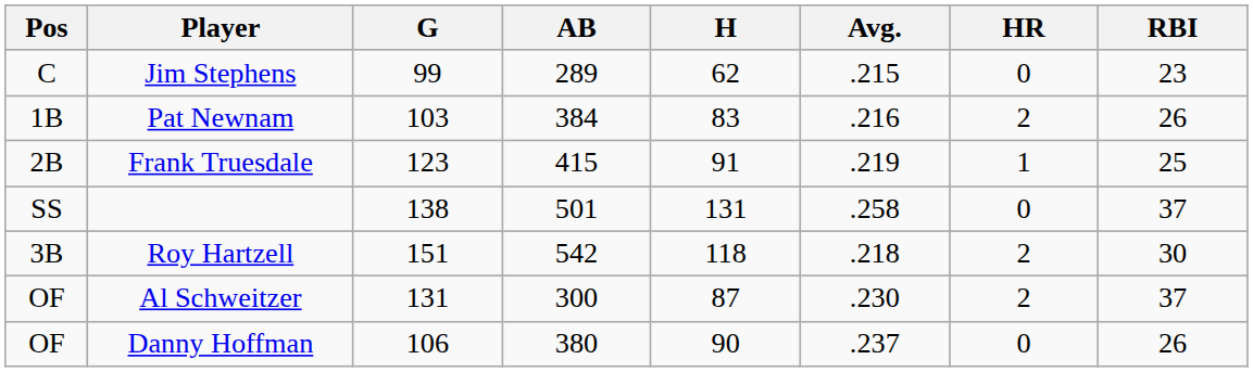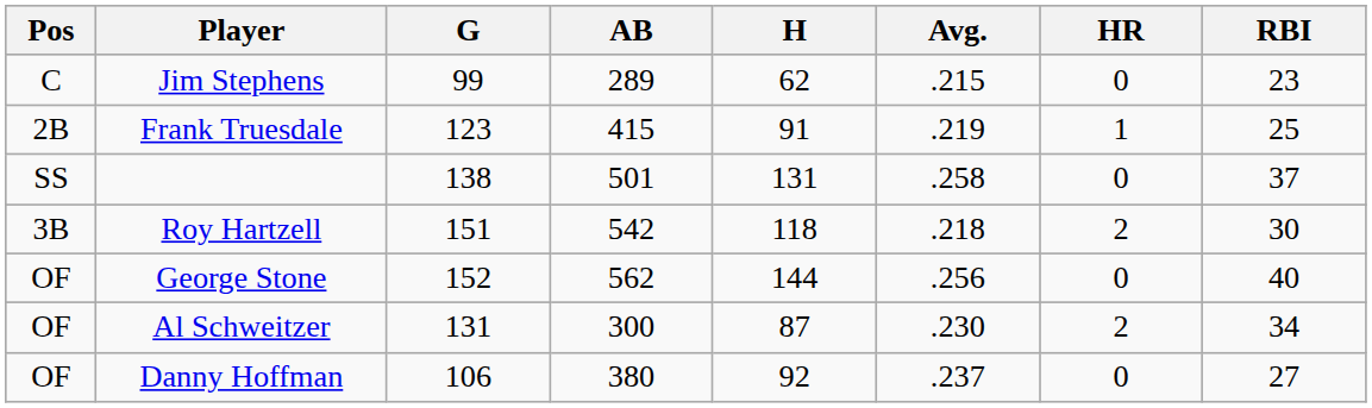 <table class="wikitable sortable">
 <tr>
 <th bgcolor="#DDDDFF" width="5%">Pos</th>
 <th bgcolor="#DDDDFF" width="16%">Player</th>
 <th bgcolor="#DDDDFF" width="9%">G</th>
 <th bgcolor="#DDDDFF" width="9%">AB</th>
 <th bgcolor="#DDDDFF" width="9%">H</th>
 <th bgcolor="#DDDDFF" width="9%">Avg.</th>
 <th bgcolor="#DDDDFF" width="9%">HR</th>
 <th bgcolor="#DDDDFF" width="9%">RBI</th>
 </tr>
 <tr align="center">
 <td>C</td>
 <td><a href='#'>Jim Stephens</a></td>
 <td>99</td>
 <td>289</td>
 <td>62</td>
 <td>.215</td>
 <td>0</td>
 <td>23</td>
-</tr>
-<tr align=center>
-<td>1B</td>
-<td><a href='#'>Pat Newnam</a></td>
-<td>103</td>
-<td>384</td>
-<td>83</td>
-<td>.216</td>
-<td>2</td>
-<td>26</td>
 </tr>
 <tr align=center>
 <td>2B</td>
 <td><a href='#'>Frank Truesdale</a></td>
 <td>123</td>
 <td>415</td>
 <td>91</td>
 <td>.219</td>
 <td>1</td>
 <td>25</td>
 </tr>
 <tr align=center>
 <td>SS</td>
 <td></td>
 <td>138</td>
 <td>501</td>
 <td>131</td>
 <td>.258</td>
 <td>0</td>
 <td>37</td>
 </tr>
 <tr align="center">
 <td>3B</td>
 <td><a href='#'>Roy Hartzell</a></td>
 <td>151</td>
 <td>542</td>
 <td>118</td>
 <td>.218</td>
 <td>2</td>
 <td>30</td>
 </tr>
 <tr align=center>
 <td>OF</td>
+<td><a href='#'>George Stone</a></td>
+<td>152</td>
+<td>562</td>
+<td>144</td>
+<td>.256</td>
+<td>0</td>
+<td>40</td>
+</tr>
+<tr align=center>
+<td>OF</td>
 <td><a href='#'>Al Schweitzer</a></td>
 <td>131</td>
 <td>300</td>
 <td>87</td>
 <td>.230</td>
 <td>2</td>
-<td>37</td>
+<td>34</td>
 </tr>
 <tr align=center>
 <td>OF</td>
 <td><a href='#'>Danny Hoffman</a></td>
 <td>106</td>
 <td>380</td>
-<td>90</td>
+<td>92</td>
 <td>.237</td>
 <td>0</td>
-<td>26</td>
+<td>27</td>
 </tr>
 </table>
